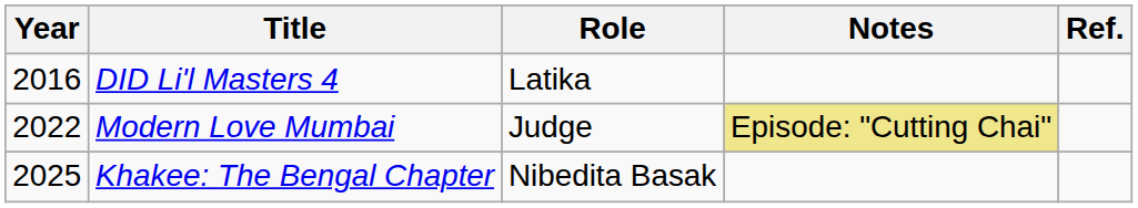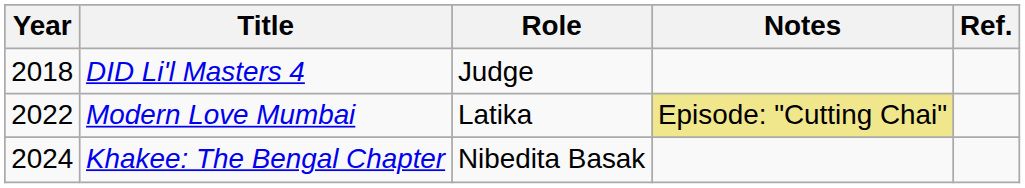 <table class="wikitable sortable">
 <tr>
 <th scope="col">Year</th>
 <th scope="col">Title</th>
 <th scope="col">Role</th>
 <th class="unsortable">Notes</th>
 <th class="unsortable">Ref.</th>
 </tr>
 <tr>
-<td>2016</td>
+<td>2018</td>
 <td><em><a href='#'>DID Li'l Masters 4</a></em></td>
-<td>Latika</td>
+<td>Judge</td>
 <td></td>
 <td></td>
 </tr>
 <tr>
 <td>2022</td>
 <td><em><a href='#'>Modern Love Mumbai</a></em></td>
-<td>Judge</td>
+<td>Latika</td>
 <td style="background: khaki;">Episode: "Cutting Chai"</td>
 <td></td>
 </tr>
 <tr>
-<td>2025</td>
+<td>2024</td>
 <td><em><a href='#'>Khakee: The Bengal Chapter</a></em></td>
 <td>Nibedita Basak</td>
 <td></td>
 <td></td>
 </tr>
 </table>
